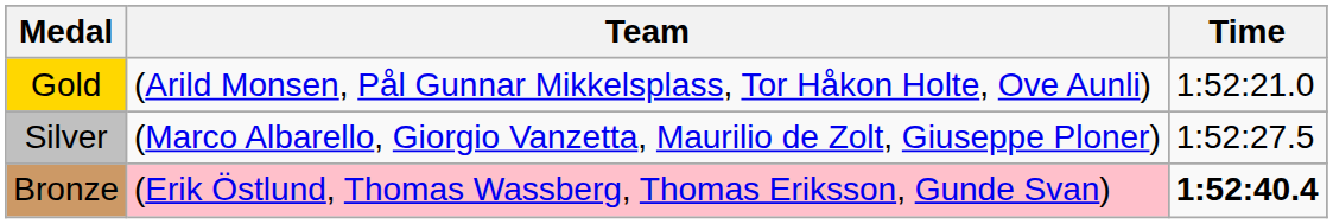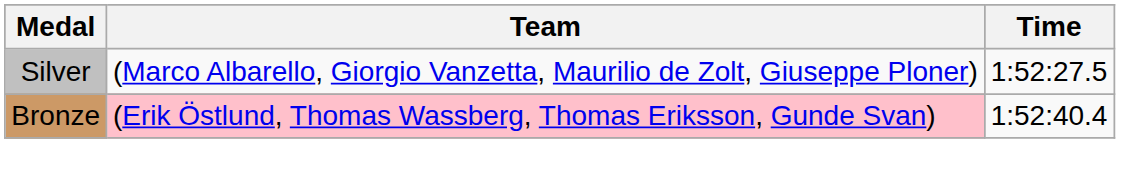 <table class="wikitable">
 <tr>
 <th>Medal</th>
 <th>Team</th>
 <th>Time</th>
-</tr>
-<tr>
-<td style="text-align:center;background-color:gold;">Gold</td>
-<td> (<a href='#'>Arild Monsen</a>, <a href='#'>Pål Gunnar Mikkelsplass</a>, <a href='#'>Tor Håkon Holte</a>, <a href='#'>Ove Aunli</a>)</td>
-<td>1:52:21.0</td>
 </tr>
 <tr>
 <td style="text-align:center;background-color:silver;">Silver</td>
 <td> (<a href='#'>Marco Albarello</a>, <a href='#'>Giorgio Vanzetta</a>, <a href='#'>Maurilio de Zolt</a>, <a href='#'>Giuseppe Ploner</a>)</td>
 <td>1:52:27.5</td>
 </tr>
 <tr>
 <td style="text-align:center;background-color:#CC9966;">Bronze</td>
 <td style="background: pink;"> (<a href='#'>Erik Östlund</a>, <a href='#'>Thomas Wassberg</a>, <a href='#'>Thomas Eriksson</a>, <a href='#'>Gunde Svan</a>)</td>
-<td><strong>1:52:40.4</strong></td>
+<td>1:52:40.4</td>
 </tr>
 </table>
